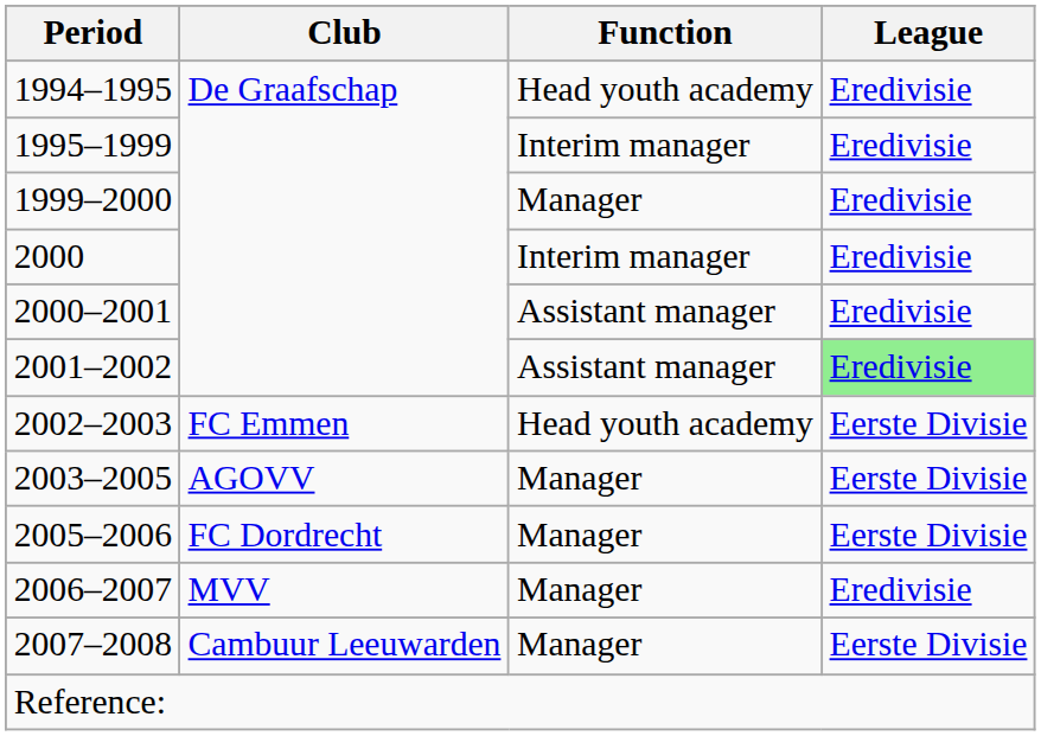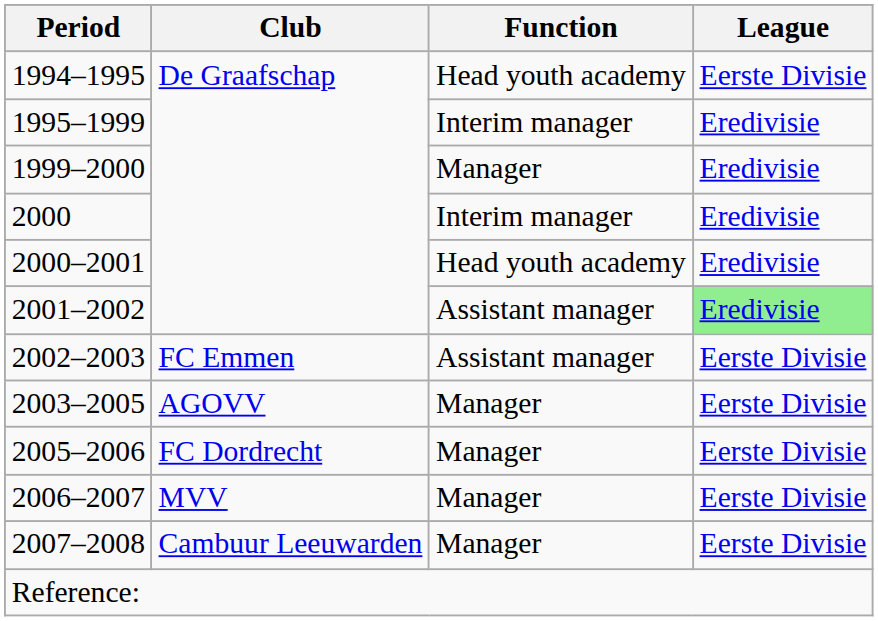 <table class="wikitable">
 <tr>
 <th>Period</th>
 <th>Club</th>
 <th>Function</th>
 <th>League</th>
 </tr>
 <tr>
 <td>1994–1995</td>
 <td rowspan=6 valign=top><a href='#'>De Graafschap</a></td>
 <td>Head youth academy</td>
-<td> <a href='#'>Eredivisie</a></td>
+<td> <a href='#'>Eerste Divisie</a></td>
 </tr>
 <tr>
 <td>1995–1999</td>
 <td>Interim manager</td>
 <td> <a href='#'>Eredivisie</a></td>
 </tr>
 <tr>
 <td>1999–2000</td>
 <td>Manager</td>
 <td> <a href='#'>Eredivisie</a></td>
 </tr>
 <tr>
 <td>2000</td>
 <td>Interim manager</td>
 <td> <a href='#'>Eredivisie</a></td>
 </tr>
 <tr>
 <td>2000–2001</td>
-<td>Assistant manager</td>
+<td>Head youth academy</td>
 <td> <a href='#'>Eredivisie</a></td>
 </tr>
 <tr>
 <td>2001–2002</td>
 <td>Assistant manager</td>
 <td style="background: lightgreen;"> <a href='#'>Eredivisie</a></td>
 </tr>
 <tr>
 <td>2002–2003</td>
 <td><a href='#'>FC Emmen</a></td>
-<td>Head youth academy</td>
+<td>Assistant manager</td>
 <td> <a href='#'>Eerste Divisie</a></td>
 </tr>
 <tr>
 <td>2003–2005</td>
 <td><a href='#'>AGOVV</a></td>
 <td>Manager</td>
 <td> <a href='#'>Eerste Divisie</a></td>
 </tr>
 <tr>
 <td>2005–2006</td>
 <td><a href='#'>FC Dordrecht</a></td>
 <td>Manager</td>
 <td> <a href='#'>Eerste Divisie</a></td>
 </tr>
 <tr>
 <td>2006–2007</td>
 <td><a href='#'>MVV</a></td>
 <td>Manager</td>
-<td> <a href='#'>Eredivisie</a></td>
+<td> <a href='#'>Eerste Divisie</a></td>
 </tr>
 <tr>
 <td>2007–2008</td>
 <td><a href='#'>Cambuur Leeuwarden</a></td>
 <td>Manager</td>
 <td> <a href='#'>Eerste Divisie</a></td>
 </tr>
 <tr>
 <td colspan="5" style="text-align: left">Reference:</td>
 </tr>
 </table>
